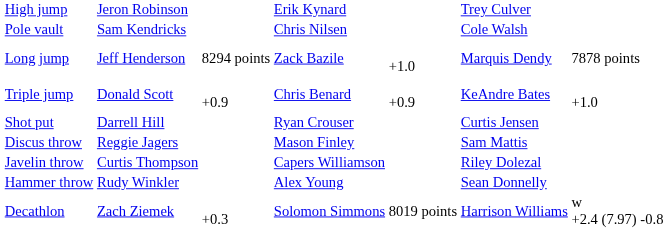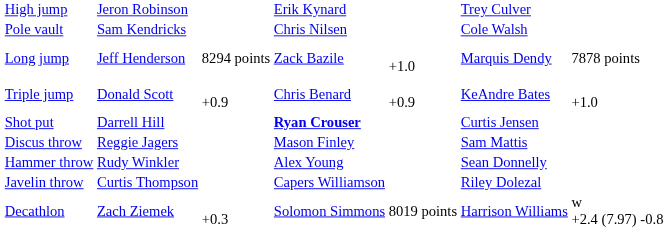 <table>
 <tr>
 <td><a href='#'>High jump</a></td>
 <td><a href='#'>Jeron Robinson</a></td>
 <td></td>
 <td><a href='#'>Erik Kynard</a></td>
 <td></td>
 <td><a href='#'>Trey Culver</a></td>
 <td></td>
 </tr>
 <tr>
 <td><a href='#'>Pole vault</a></td>
 <td><a href='#'>Sam Kendricks</a></td>
 <td></td>
 <td><a href='#'>Chris Nilsen</a></td>
 <td></td>
 <td><a href='#'>Cole Walsh</a></td>
 <td></td>
 </tr>
 <tr>
 <td><a href='#'>Long jump</a></td>
 <td><a href='#'>Jeff Henderson</a></td>
 <td>8294 points</td>
 <td><a href='#'>Zack Bazile</a></td>
 <td><br> +1.0</td>
 <td><a href='#'>Marquis Dendy</a></td>
 <td>7878 points</td>
 </tr>
 <tr>
 <td><a href='#'>Triple jump</a></td>
 <td><a href='#'>Donald Scott</a></td>
 <td><br> +0.9</td>
 <td><a href='#'>Chris Benard</a></td>
 <td><br> +0.9</td>
 <td><a href='#'>KeAndre Bates</a></td>
 <td><br> +1.0</td>
 </tr>
 <tr>
 <td><a href='#'>Shot put</a></td>
 <td><a href='#'>Darrell Hill</a></td>
 <td></td>
-<td><a href='#'>Ryan Crouser</a></td>
+<td><strong><a href='#'>Ryan Crouser</a></strong></td>
 <td></td>
 <td><a href='#'>Curtis Jensen</a></td>
 <td></td>
 </tr>
 <tr>
 <td><a href='#'>Discus throw</a></td>
 <td><a href='#'>Reggie Jagers</a></td>
 <td></td>
 <td><a href='#'>Mason Finley</a></td>
 <td></td>
 <td><a href='#'>Sam Mattis</a></td>
 <td></td>
 </tr>
 <tr>
+<td><a href='#'>Hammer throw</a></td>
+<td><a href='#'>Rudy Winkler</a></td>
+<td></td>
+<td><a href='#'>Alex Young</a></td>
+<td></td>
+<td><a href='#'>Sean Donnelly</a></td>
+<td></td>
+</tr>
+<tr>
 <td><a href='#'>Javelin throw</a></td>
 <td><a href='#'>Curtis Thompson</a></td>
 <td></td>
 <td><a href='#'>Capers Williamson</a></td>
 <td></td>
 <td><a href='#'>Riley Dolezal</a></td>
-<td></td>
-</tr>
-<tr>
-<td><a href='#'>Hammer throw</a></td>
-<td><a href='#'>Rudy Winkler</a></td>
-<td></td>
-<td><a href='#'>Alex Young</a></td>
-<td></td>
-<td><a href='#'>Sean Donnelly</a></td>
 <td></td>
 </tr>
 <tr>
 <td><a href='#'>Decathlon</a></td>
 <td><a href='#'>Zach Ziemek</a></td>
 <td><br> +0.3</td>
 <td><a href='#'>Solomon Simmons</a></td>
 <td>8019 points</td>
 <td><a href='#'>Harrison Williams</a></td>
 <td>w<br> +2.4 (7.97) -0.8</td>
 </tr>
 </table>
